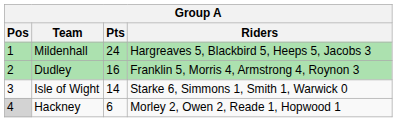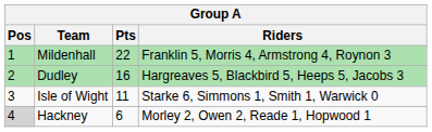 <table class="wikitable">
 <tr>
 <th colspan="4">Group A</th>
 </tr>
 <tr>
 <th width=20>Pos</th>
 <th width=90>Team</th>
 <th width=20>Pts</th>
 <th width=350>Riders</th>
 </tr>
 <tr style="background:#ACE1AF;">
 <td>1</td>
 <td align=left>Mildenhall</td>
-<td>24</td>
-<td>Hargreaves 5, Blackbird 5, Heeps 5, Jacobs 3</td>
+<td>22</td>
+<td>Franklin 5, Morris 4, Armstrong 4, Roynon 3</td>
 </tr>
 <tr style="background:#ACE1AF;">
 <td>2</td>
 <td align=left>Dudley</td>
 <td>16</td>
-<td>Franklin 5, Morris 4, Armstrong 4, Roynon 3</td>
+<td>Hargreaves 5, Blackbird 5, Heeps 5, Jacobs 3</td>
 </tr>
 <tr>
 <td>3</td>
 <td align=left>Isle of Wight</td>
-<td>14</td>
+<td>11</td>
 <td>Starke 6, Simmons 1, Smith 1, Warwick 0</td>
 </tr>
 <tr>
 <td style="background: lightgrey;">4</td>
 <td align=left>Hackney</td>
 <td>6</td>
 <td>Morley 2, Owen 2, Reade 1, Hopwood 1</td>
 </tr>
 </table>
